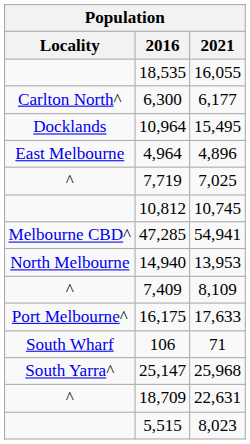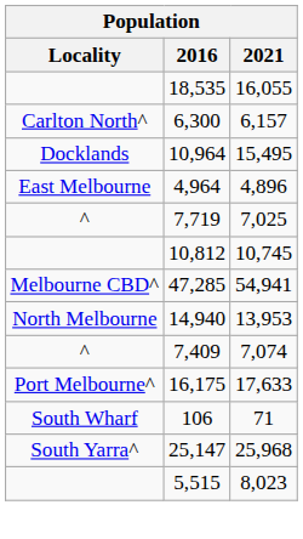 <table class="wikitable sortable" style="text-align:center;">
 <tr>
 <th colspan="3" style="text-align:center;  font-weight:bold">Population</th>
 </tr>
 <tr>
 <th style="text-align:center; background:  font-weight:bold">Locality</th>
 <th style="text-align:center; background:  font-weight:bold"><strong>2016</strong></th>
 <th style="text-align:center; background:  font-weight:bold"><strong>2021</strong></th>
 </tr>
 <tr>
 <td></td>
 <td>18,535</td>
 <td>16,055</td>
 </tr>
 <tr>
 <td><a href='#'>Carlton North</a>^</td>
 <td>6,300</td>
-<td>6,177</td>
+<td>6,157</td>
 </tr>
 <tr>
 <td><a href='#'>Docklands</a></td>
 <td>10,964</td>
 <td>15,495</td>
 </tr>
 <tr>
 <td><a href='#'>East Melbourne</a></td>
 <td>4,964</td>
 <td>4,896</td>
 </tr>
 <tr>
 <td>^</td>
 <td>7,719</td>
 <td>7,025</td>
 </tr>
 <tr>
 <td></td>
 <td>10,812</td>
 <td>10,745</td>
 </tr>
 <tr>
 <td><a href='#'>Melbourne CBD</a>^</td>
 <td>47,285</td>
 <td>54,941</td>
 </tr>
 <tr>
 <td><a href='#'>North Melbourne</a></td>
 <td>14,940</td>
 <td>13,953</td>
 </tr>
 <tr>
 <td>^</td>
 <td>7,409</td>
-<td>8,109</td>
+<td>7,074</td>
 </tr>
 <tr>
 <td><a href='#'>Port Melbourne</a>^</td>
 <td>16,175</td>
 <td>17,633</td>
 </tr>
 <tr>
 <td><a href='#'>South Wharf</a></td>
 <td>106</td>
 <td>71</td>
 </tr>
 <tr>
 <td><a href='#'>South Yarra</a>^</td>
 <td>25,147</td>
 <td>25,968</td>
 </tr>
 <tr>
-<td>^</td>
-<td>18,709</td>
-<td>22,631</td>
-</tr>
-<tr>
 <td></td>
 <td>5,515</td>
 <td>8,023</td>
 </tr>
 </table>
